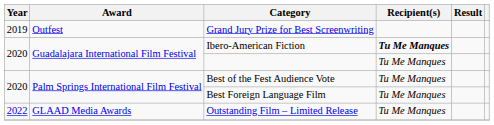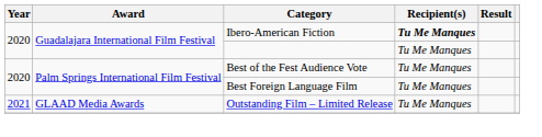 <table class="wikitable plainrowheaders sortable">
 <tr>
 <th scope="col">Year</th>
 <th scope="col">Award</th>
 <th scope="col">Category</th>
 <th scope="col">Recipient(s)</th>
 <th scope="col">Result</th>
 <th scope="col" class="unsortable"></th>
-</tr>
-<tr>
-<td>2019</td>
-<td><a href='#'>Outfest</a></td>
-<td><a href='#'>Grand Jury Prize for Best Screenwriting</a></td>
-<td></td>
-<td></td>
-<td></td>
 </tr>
 <tr>
 <td rowspan="2">2020</td>
 <td rowspan="2"><a href='#'>Guadalajara International Film Festival</a></td>
 <td>Ibero-American Fiction</td>
 <td><strong><em>Tu Me Manques</em></strong></td>
 <td></td>
 <td></td>
 </tr>
 <tr>
 <td></td>
 <td><em>Tu Me Manques</em></td>
 <td></td>
 <td></td>
 </tr>
 <tr>
 <td rowspan="2">2020</td>
 <td rowspan="2"><a href='#'>Palm Springs International Film Festival</a></td>
 <td>Best of the Fest Audience Vote</td>
 <td><em>Tu Me Manques</em></td>
 <td></td>
 <td></td>
 </tr>
 <tr>
 <td>Best Foreign Language Film</td>
 <td><em>Tu Me Manques</em></td>
 <td></td>
 <td></td>
 </tr>
 <tr>
-<td><a href='#'>2022</a></td>
+<td><a href='#'>2021</a></td>
 <td><a href='#'>GLAAD Media Awards</a></td>
 <td><a href='#'>Outstanding Film – Limited Release</a></td>
 <td><em>Tu Me Manques</em></td>
 <td></td>
 <td></td>
 </tr>
 <tr>
 </tr>
 </table>
